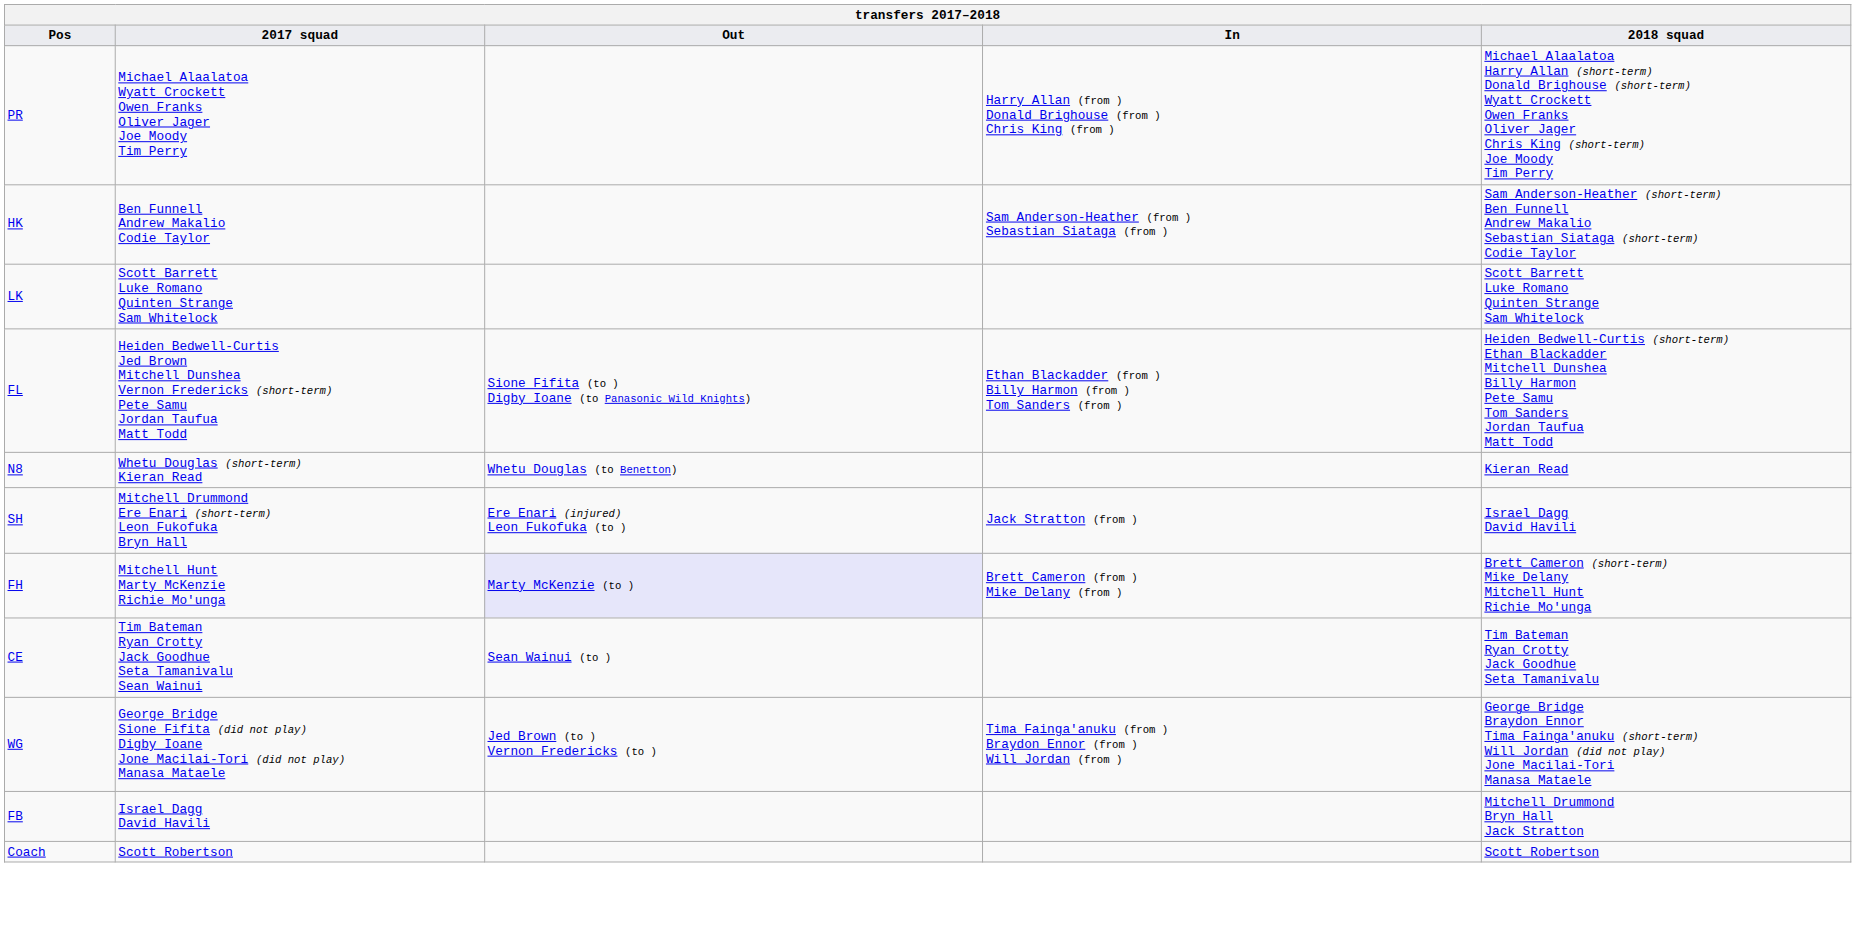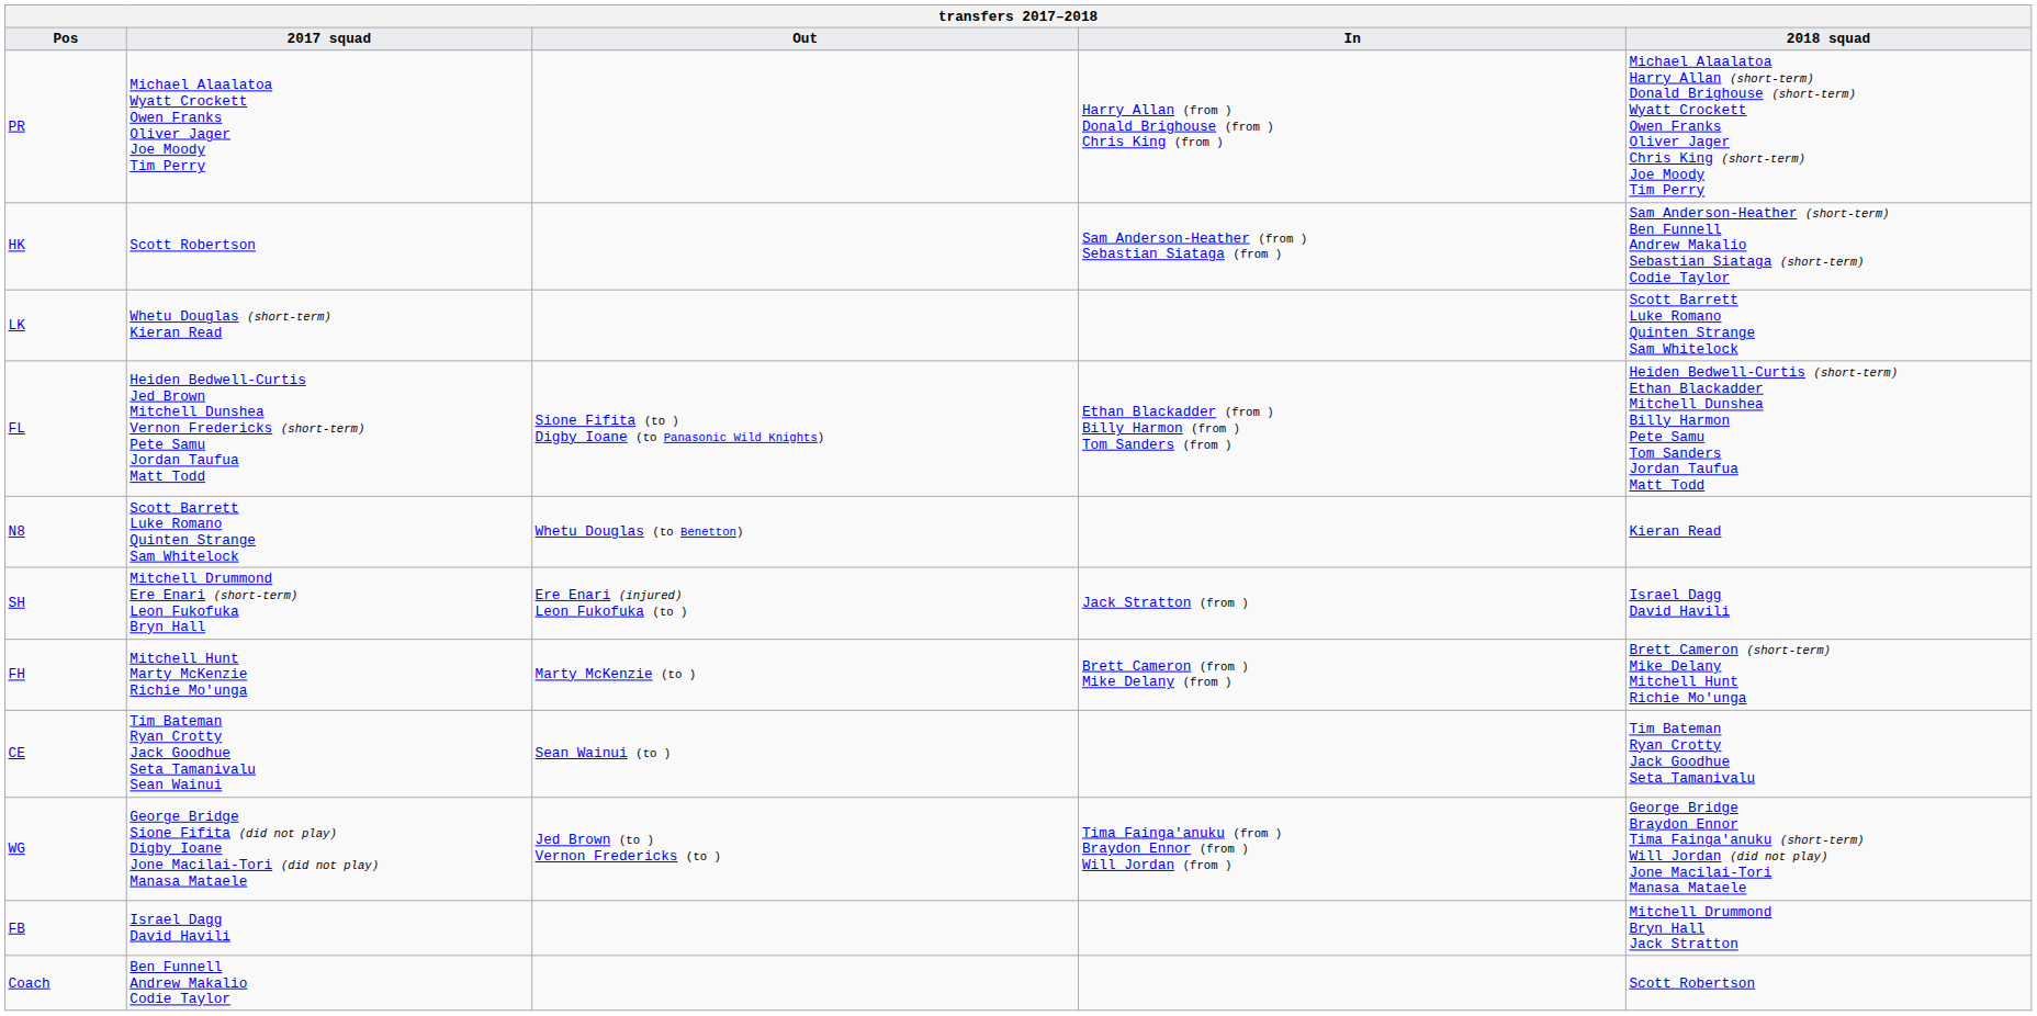 <table class="wikitable" style="text-align: left; width:95%">
 <tr>
 <th colspan="100%"> transfers 2017–2018</th>
 </tr>
 <tr>
 <th style="background:#ebecf0; width:6%;">Pos</th>
 <th style="background:#ebecf0; width:20%;">2017 squad</th>
 <th style="background:#ebecf0; width:27%;">Out</th>
 <th style="background:#ebecf0; width:27%;">In</th>
 <th style="background:#ebecf0; width:20%;">2018 squad</th>
 </tr>
 <tr>
 <td><a href='#'>PR</a></td>
 <td> <a href='#'>Michael Alaalatoa</a> <br> <a href='#'>Wyatt Crockett</a> <br> <a href='#'>Owen Franks</a> <br> <a href='#'>Oliver Jager</a> <br> <a href='#'>Joe Moody</a> <br> <a href='#'>Tim Perry</a></td>
 <td></td>
 <td>  <a href='#'>Harry Allan</a> <small>(from )</small> <br>  <a href='#'>Donald Brighouse</a> <small>(from )</small> <br>  <a href='#'>Chris King</a> <small>(from )</small></td>
 <td> <a href='#'>Michael Alaalatoa</a> <br> <a href='#'>Harry Allan</a> <small><em>(short-term)</em></small> <br> <a href='#'>Donald Brighouse</a> <small><em>(short-term)</em></small> <br> <a href='#'>Wyatt Crockett</a> <br> <a href='#'>Owen Franks</a> <br> <a href='#'>Oliver Jager</a> <br> <a href='#'>Chris King</a> <small><em>(short-term)</em></small> <br> <a href='#'>Joe Moody</a> <br> <a href='#'>Tim Perry</a></td>
 </tr>
 <tr>
 <td><a href='#'>HK</a></td>
-<td> <a href='#'>Ben Funnell</a> <br> <a href='#'>Andrew Makalio</a> <br> <a href='#'>Codie Taylor</a></td>
+<td> <a href='#'>Scott Robertson</a></td>
 <td></td>
 <td>  <a href='#'>Sam Anderson-Heather</a> <small>(from )</small> <br>  <a href='#'>Sebastian Siataga</a> <small>(from )</small></td>
 <td> <a href='#'>Sam Anderson-Heather</a> <small><em>(short-term)</em></small> <br> <a href='#'>Ben Funnell</a> <br> <a href='#'>Andrew Makalio</a> <br> <a href='#'>Sebastian Siataga</a> <small><em>(short-term)</em></small> <br> <a href='#'>Codie Taylor</a></td>
 </tr>
 <tr>
 <td><a href='#'>LK</a></td>
-<td> <a href='#'>Scott Barrett</a> <br> <a href='#'>Luke Romano</a> <br> <a href='#'>Quinten Strange</a> <br> <a href='#'>Sam Whitelock</a></td>
+<td> <a href='#'>Whetu Douglas</a> <small><em>(short-term)</em></small> <br> <a href='#'>Kieran Read</a></td>
 <td></td>
 <td></td>
 <td> <a href='#'>Scott Barrett</a> <br> <a href='#'>Luke Romano</a> <br> <a href='#'>Quinten Strange</a> <br> <a href='#'>Sam Whitelock</a></td>
 </tr>
 <tr>
 <td><a href='#'>FL</a></td>
 <td> <a href='#'>Heiden Bedwell-Curtis</a> <br> <a href='#'>Jed Brown</a> <br> <a href='#'>Mitchell Dunshea</a> <br> <a href='#'>Vernon Fredericks</a> <small><em>(short-term)</em></small> <br> <a href='#'>Pete Samu</a> <br> <a href='#'>Jordan Taufua</a> <br> <a href='#'>Matt Todd</a></td>
 <td>  <a href='#'>Sione Fifita</a> <small>(to )</small> <br>  <a href='#'>Digby Ioane</a> <small>(to  <a href='#'>Panasonic Wild Knights</a>)</small></td>
 <td>  <a href='#'>Ethan Blackadder</a> <small>(from )</small> <br>  <a href='#'>Billy Harmon</a> <small>(from )</small> <br>  <a href='#'>Tom Sanders</a> <small>(from )</small></td>
 <td> <a href='#'>Heiden Bedwell-Curtis</a> <small><em>(short-term)</em></small> <br> <a href='#'>Ethan Blackadder</a> <br> <a href='#'>Mitchell Dunshea</a> <br> <a href='#'>Billy Harmon</a> <br> <a href='#'>Pete Samu</a> <br> <a href='#'>Tom Sanders</a> <br> <a href='#'>Jordan Taufua</a> <br> <a href='#'>Matt Todd</a></td>
 </tr>
 <tr>
 <td><a href='#'>N8</a></td>
-<td> <a href='#'>Whetu Douglas</a> <small><em>(short-term)</em></small> <br> <a href='#'>Kieran Read</a></td>
+<td> <a href='#'>Scott Barrett</a> <br> <a href='#'>Luke Romano</a> <br> <a href='#'>Quinten Strange</a> <br> <a href='#'>Sam Whitelock</a></td>
 <td>  <a href='#'>Whetu Douglas</a> <small>(to  <a href='#'>Benetton</a>)</small></td>
 <td></td>
 <td> <a href='#'>Kieran Read</a></td>
 </tr>
 <tr>
 <td><a href='#'>SH</a></td>
 <td> <a href='#'>Mitchell Drummond</a> <br> <a href='#'>Ere Enari</a> <small><em>(short-term)</em></small> <br> <a href='#'>Leon Fukofuka</a> <br> <a href='#'>Bryn Hall</a></td>
 <td>  <a href='#'>Ere Enari</a> <small><em>(injured)</em></small> <br>  <a href='#'>Leon Fukofuka</a> <small>(to )</small></td>
 <td>  <a href='#'>Jack Stratton</a> <small>(from )</small></td>
 <td> <a href='#'>Israel Dagg</a> <br> <a href='#'>David Havili</a></td>
 </tr>
 <tr>
 <td><a href='#'>FH</a></td>
 <td> <a href='#'>Mitchell Hunt</a> <br> <a href='#'>Marty McKenzie</a> <br> <a href='#'>Richie Mo'unga</a></td>
-<td style="background: lavender;">  <a href='#'>Marty McKenzie</a> <small>(to )</small></td>
+<td>  <a href='#'>Marty McKenzie</a> <small>(to )</small></td>
 <td>  <a href='#'>Brett Cameron</a> <small>(from )</small> <br>  <a href='#'>Mike Delany</a> <small>(from )</small></td>
 <td> <a href='#'>Brett Cameron</a> <small><em>(short-term)</em></small> <br> <a href='#'>Mike Delany</a> <br> <a href='#'>Mitchell Hunt</a> <br> <a href='#'>Richie Mo'unga</a></td>
 </tr>
 <tr>
 <td><a href='#'>CE</a></td>
 <td> <a href='#'>Tim Bateman</a> <br> <a href='#'>Ryan Crotty</a> <br> <a href='#'>Jack Goodhue</a> <br> <a href='#'>Seta Tamanivalu</a> <br> <a href='#'>Sean Wainui</a></td>
 <td>  <a href='#'>Sean Wainui</a> <small>(to )</small></td>
 <td></td>
 <td> <a href='#'>Tim Bateman</a> <br> <a href='#'>Ryan Crotty</a> <br> <a href='#'>Jack Goodhue</a> <br> <a href='#'>Seta Tamanivalu</a></td>
 </tr>
 <tr>
 <td><a href='#'>WG</a></td>
 <td> <a href='#'>George Bridge</a> <br> <a href='#'>Sione Fifita</a> <small><em>(did not play)</em></small> <br> <a href='#'>Digby Ioane</a> <br> <a href='#'>Jone Macilai-Tori</a> <small><em>(did not play)</em></small> <br> <a href='#'>Manasa Mataele</a></td>
 <td>  <a href='#'>Jed Brown</a> <small>(to )</small> <br>  <a href='#'>Vernon Fredericks</a> <small>(to )</small></td>
 <td>  <a href='#'>Tima Fainga'anuku</a> <small>(from )</small> <br>  <a href='#'>Braydon Ennor</a> <small>(from )</small> <br>  <a href='#'>Will Jordan</a> <small>(from )</small></td>
 <td> <a href='#'>George Bridge</a> <br> <a href='#'>Braydon Ennor</a> <br> <a href='#'>Tima Fainga'anuku</a> <small><em>(short-term)</em></small> <br> <a href='#'>Will Jordan</a> <small><em>(did not play)</em></small> <br> <a href='#'>Jone Macilai-Tori</a> <br> <a href='#'>Manasa Mataele</a></td>
 </tr>
 <tr>
 <td><a href='#'>FB</a></td>
 <td> <a href='#'>Israel Dagg</a> <br> <a href='#'>David Havili</a></td>
 <td></td>
 <td></td>
 <td> <a href='#'>Mitchell Drummond</a> <br> <a href='#'>Bryn Hall</a> <br> <a href='#'>Jack Stratton</a></td>
 </tr>
 <tr>
 <td><a href='#'>Coach</a></td>
-<td> <a href='#'>Scott Robertson</a></td>
+<td> <a href='#'>Ben Funnell</a> <br> <a href='#'>Andrew Makalio</a> <br> <a href='#'>Codie Taylor</a></td>
 <td></td>
 <td></td>
 <td> <a href='#'>Scott Robertson</a></td>
 </tr>
 </table>
